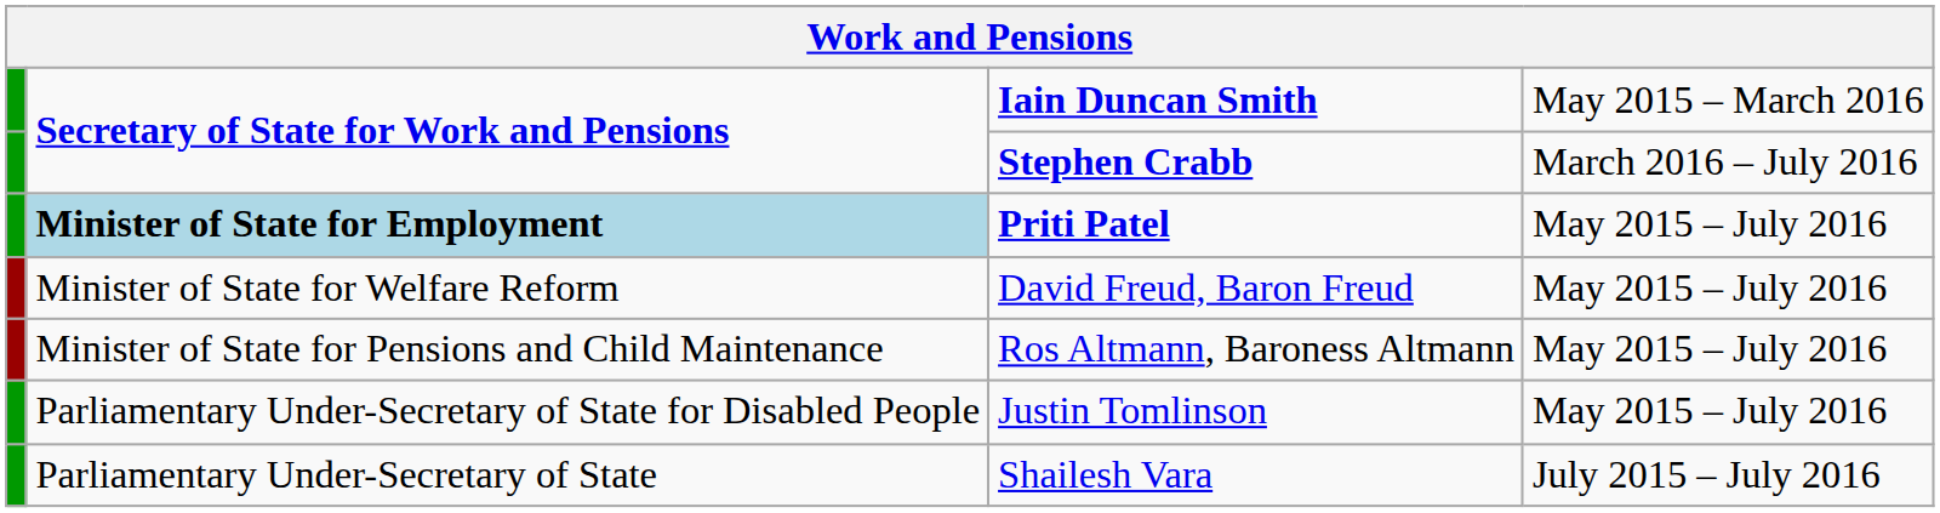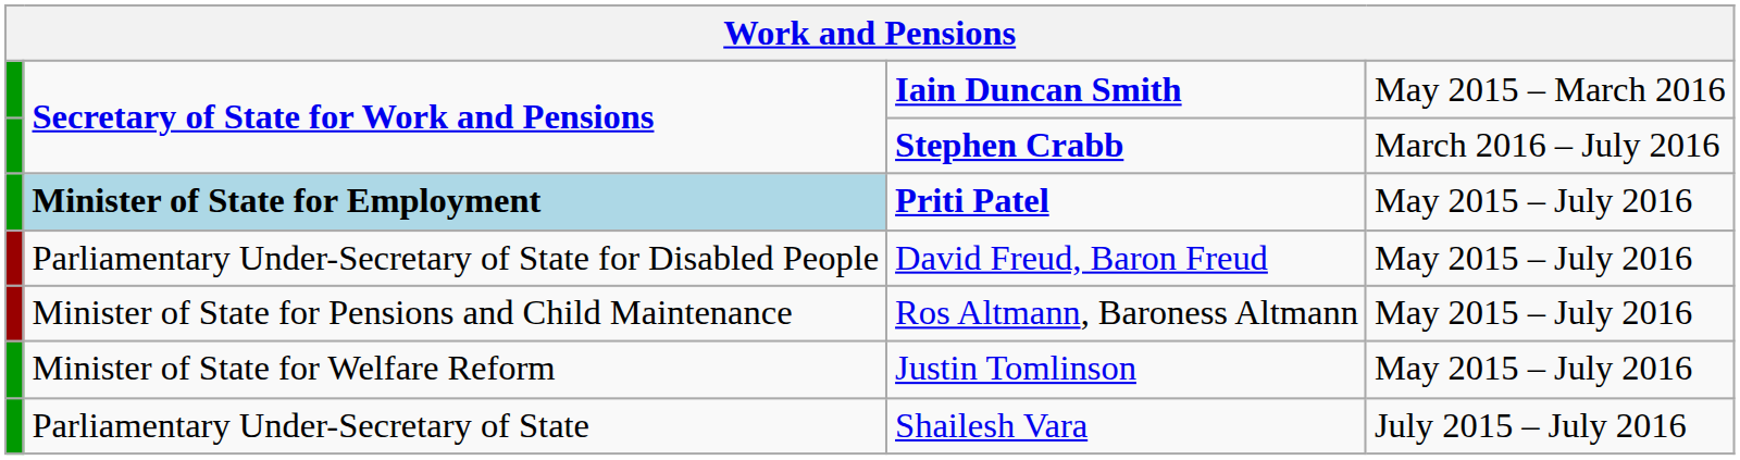 <table class="wikitable">
 <tr>
 <th colspan="4"><a href='#'>Work and Pensions</a></th>
 </tr>
 <tr>
 <td style="width:1px; background:#090;"></td>
 <td rowspan="2"><strong><a href='#'>Secretary of State for Work and Pensions</a></strong></td>
 <td><strong><a href='#'>Iain Duncan Smith</a></strong></td>
 <td>May 2015 – March 2016</td>
 </tr>
 <tr>
 <td style="width:1px; background:#090;"></td>
 <td><strong><a href='#'>Stephen Crabb</a></strong></td>
 <td>March 2016 – July 2016</td>
 </tr>
 <tr>
 <td style="width:1px; background:#090;"></td>
 <td style="background: lightblue;"><strong>Minister of State for Employment</strong></td>
 <td><strong><a href='#'>Priti Patel</a></strong></td>
 <td>May 2015 – July 2016</td>
 </tr>
 <tr>
 <td rowspan="1" style="width:1px; background:#900;"></td>
-<td>Minister of State for Welfare Reform</td>
+<td>Parliamentary Under-Secretary of State for Disabled People</td>
 <td><a href='#'>David Freud, Baron Freud</a></td>
 <td>May 2015 – July 2016</td>
 </tr>
 <tr>
 <td style="width:1px; background:#900;"></td>
 <td>Minister of State for Pensions and Child Maintenance</td>
 <td><a href='#'>Ros Altmann</a>, Baroness Altmann</td>
 <td>May 2015 – July 2016</td>
 </tr>
 <tr>
 <td style="width:1px; background:#090;"></td>
-<td>Parliamentary Under-Secretary of State for Disabled People</td>
+<td>Minister of State for Welfare Reform</td>
 <td><a href='#'>Justin Tomlinson</a></td>
 <td>May 2015 – July 2016</td>
 </tr>
 <tr>
 <td style="width:1px; background:#090;"></td>
 <td>Parliamentary Under-Secretary of State</td>
 <td><a href='#'>Shailesh Vara</a></td>
 <td>July 2015 – July 2016</td>
 </tr>
 </table>
